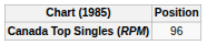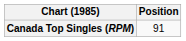 <table class="wikitable plainrowheaders" style="text-align:center">
 <tr>
 <th>Chart (1985)</th>
 <th>Position</th>
 </tr>
 <tr>
 <th scope="row">Canada Top Singles (<em>RPM</em>)</th>
-<td>96</td>
+<td>91</td>
 </tr>
 </table>
